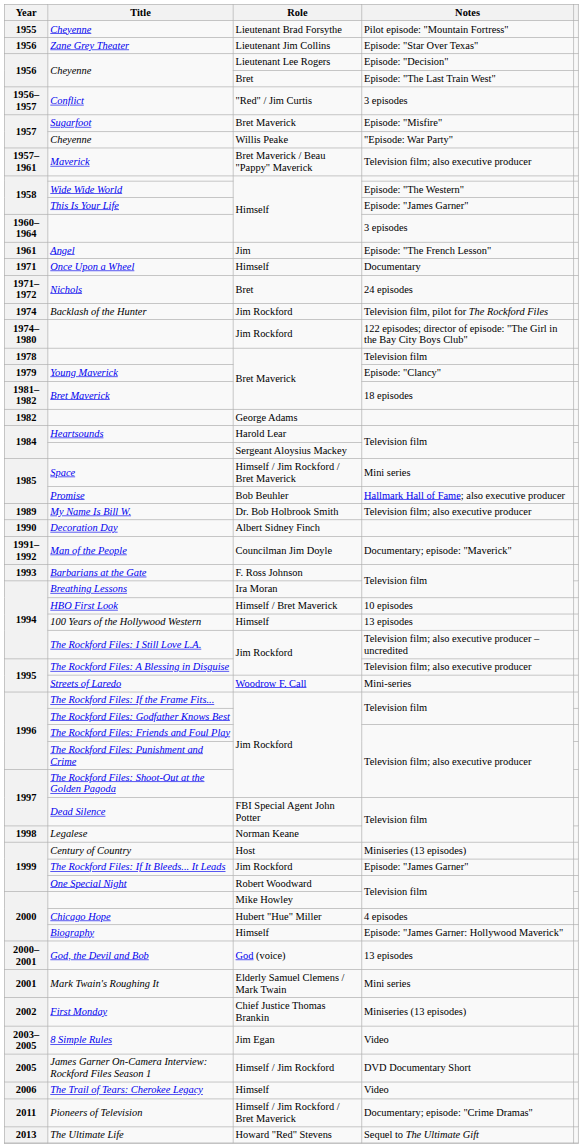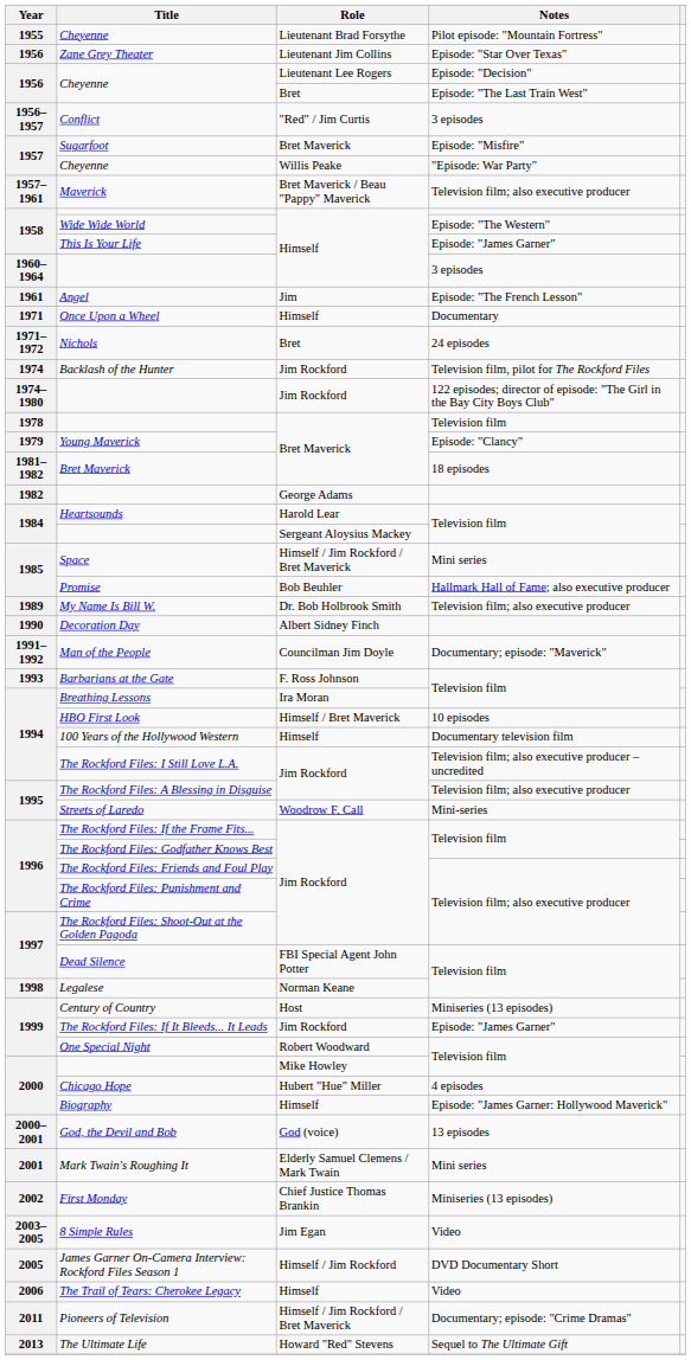 <table class="wikitable plainrowheaders sortable" style="margin-right: 0;">
 <tr>
 <th scope="col">Year</th>
 <th scope="col">Title</th>
 <th scope="col">Role</th>
 <th scope="col" class="unsortable">Notes</th>
 <th scope="col" class="unsortable"></th>
 </tr>
 <tr>
 <th scope="row">1955</th>
 <td><em><a href='#'>Cheyenne</a></em></td>
 <td>Lieutenant Brad Forsythe</td>
 <td>Pilot episode: "Mountain Fortress"</td>
 <td align="center"></td>
 </tr>
 <tr>
 <th scope="row">1956</th>
 <td><em><a href='#'>Zane Grey Theater</a></em></td>
 <td>Lieutenant Jim Collins</td>
 <td>Episode: "Star Over Texas"</td>
 <td align="center"></td>
 </tr>
 <tr>
 <th rowspan="2" scope="row">1956</th>
 <td rowspan="2"><em>Cheyenne</em></td>
 <td>Lieutenant Lee Rogers</td>
 <td>Episode: "Decision"</td>
 <td align="center"></td>
 </tr>
 <tr>
 <td>Bret</td>
 <td>Episode: "The Last Train West"</td>
 <td align="center"></td>
 </tr>
 <tr>
 <th scope="row">1956–1957</th>
 <td><em><a href='#'>Conflict</a></em></td>
 <td>"Red" / Jim Curtis</td>
 <td>3 episodes</td>
 <td align="center"></td>
 </tr>
 <tr>
 <th rowspan="2" scope="row">1957</th>
 <td><em><a href='#'>Sugarfoot</a></em></td>
 <td>Bret Maverick</td>
 <td>Episode: "Misfire"</td>
 <td align="center"></td>
 </tr>
 <tr>
 <td><em>Cheyenne</em></td>
 <td>Willis Peake</td>
 <td>"Episode: War Party"</td>
 <td align="center"></td>
 </tr>
 <tr>
 <th scope="row">1957–1961</th>
 <td><em><a href='#'>Maverick</a></em></td>
 <td>Bret Maverick / Beau "Pappy" Maverick</td>
 <td>Television film; also executive producer</td>
 <td align="center"></td>
 </tr>
 <tr>
 <th rowspan="3" scope="row">1958</th>
 <td></td>
 <td rowspan="4">Himself</td>
 <td></td>
 <td align="center"></td>
 </tr>
 <tr>
 <td><em><a href='#'>Wide Wide World</a></em></td>
 <td>Episode: "The Western"</td>
 <td align="center"></td>
 </tr>
 <tr>
 <td><em><a href='#'>This Is Your Life</a></em></td>
 <td>Episode: "James Garner"</td>
 <td align="center"></td>
 </tr>
 <tr>
 <th scope="row">1960–1964</th>
 <td></td>
 <td>3 episodes</td>
 <td align="center"></td>
 </tr>
 <tr>
 <th scope="row">1961</th>
 <td><em><a href='#'>Angel</a></em></td>
 <td>Jim</td>
 <td>Episode: "The French Lesson"</td>
 <td align="center"></td>
 </tr>
 <tr>
 <th scope="row">1971</th>
 <td><em><a href='#'>Once Upon a Wheel</a></em></td>
 <td>Himself</td>
 <td>Documentary</td>
 <td align="center"></td>
 </tr>
 <tr>
 <th scope="row">1971–1972</th>
 <td><em><a href='#'>Nichols</a></em></td>
 <td>Bret</td>
 <td>24 episodes</td>
 <td align="center"></td>
 </tr>
 <tr>
 <th scope="row">1974</th>
 <td><em>Backlash of the Hunter</em></td>
 <td>Jim Rockford</td>
 <td>Television film, pilot for <em>The Rockford Files</em></td>
 <td align="center"></td>
 </tr>
 <tr>
 <th scope="row">1974–1980</th>
 <td></td>
 <td>Jim Rockford</td>
 <td>122 episodes; director of episode: "The Girl in the Bay City Boys Club"</td>
 <td align="center"></td>
 </tr>
 <tr>
 <th scope="row">1978</th>
 <td></td>
 <td rowspan="3">Bret Maverick</td>
 <td>Television film</td>
 <td align="center"></td>
 </tr>
 <tr>
 <th scope="row">1979</th>
 <td><em><a href='#'>Young Maverick</a></em></td>
 <td>Episode: "Clancy"</td>
 <td align="center"></td>
 </tr>
 <tr>
 <th scope="row">1981–1982</th>
 <td><em><a href='#'>Bret Maverick</a></em></td>
 <td>18 episodes</td>
 <td align="center"></td>
 </tr>
 <tr>
 <th scope="row">1982</th>
 <td><em></em></td>
 <td>George Adams</td>
 <td></td>
 <td align="center"></td>
 </tr>
 <tr>
 <th rowspan="2" scope="row">1984</th>
 <td><em><a href='#'>Heartsounds</a></em></td>
 <td>Harold Lear</td>
 <td rowspan="2">Television film</td>
 <td align="center"></td>
 </tr>
 <tr>
 <td></td>
 <td>Sergeant Aloysius Mackey</td>
 <td align="center"></td>
 </tr>
 <tr>
 <th rowspan="2" scope="row">1985</th>
 <td><em><a href='#'>Space</a></em></td>
 <td>Himself / Jim Rockford / Bret Maverick</td>
 <td>Mini series</td>
 <td align="center"></td>
 </tr>
 <tr>
 <td><em><a href='#'>Promise</a></em></td>
 <td>Bob Beuhler</td>
 <td><a href='#'>Hallmark Hall of Fame</a>; also executive producer</td>
 <td align="center"></td>
 </tr>
 <tr>
 <th scope="row">1989</th>
 <td><em><a href='#'>My Name Is Bill W.</a></em></td>
 <td>Dr. Bob Holbrook Smith</td>
 <td>Television film; also executive producer</td>
 <td align="center"></td>
 </tr>
 <tr>
 <th scope="row">1990</th>
 <td><em><a href='#'>Decoration Day</a></em></td>
 <td>Albert Sidney Finch</td>
 <td></td>
 <td align="center"></td>
 </tr>
 <tr>
 <th scope="row">1991–1992</th>
 <td><em><a href='#'>Man of the People</a></em></td>
 <td>Councilman Jim Doyle</td>
 <td>Documentary; episode: "Maverick"</td>
 <td align="center"></td>
 </tr>
 <tr>
 <th scope="row">1993</th>
 <td><em><a href='#'>Barbarians at the Gate</a></em></td>
 <td>F. Ross Johnson</td>
 <td rowspan="2">Television film</td>
 <td align="center"></td>
 </tr>
 <tr>
 <th rowspan="4" scope="row">1994</th>
 <td><em><a href='#'>Breathing Lessons</a></em></td>
 <td>Ira Moran</td>
 <td align="center"></td>
 </tr>
 <tr>
 <td><em><a href='#'>HBO First Look</a></em></td>
 <td>Himself / Bret Maverick</td>
 <td>10 episodes</td>
 <td align="center"></td>
 </tr>
 <tr>
 <td><em>100 Years of the Hollywood Western</em></td>
 <td>Himself</td>
-<td>13 episodes</td>
+<td>Documentary television film</td>
 <td align="center"></td>
 </tr>
 <tr>
 <td><em><a href='#'>The Rockford Files: I Still Love L.A.</a></em></td>
 <td rowspan="2">Jim Rockford</td>
 <td>Television film; also executive producer – uncredited</td>
 <td align="center"></td>
 </tr>
 <tr>
 <th rowspan="2" scope="row">1995</th>
 <td><em><a href='#'>The Rockford Files: A Blessing in Disguise</a></em></td>
 <td>Television film; also executive producer</td>
 <td align="center"></td>
 </tr>
 <tr>
 <td><em><a href='#'>Streets of Laredo</a></em></td>
 <td><a href='#'>Woodrow F. Call</a></td>
 <td>Mini-series</td>
 <td align="center"></td>
 </tr>
 <tr>
 <th rowspan="4" scope="row">1996</th>
 <td><em><a href='#'>The Rockford Files: If the Frame Fits...</a></em></td>
 <td rowspan="5">Jim Rockford</td>
 <td rowspan="2">Television film</td>
 <td align="center"></td>
 </tr>
 <tr>
 <td><em><a href='#'>The Rockford Files: Godfather Knows Best</a></em></td>
 <td align="center"></td>
 </tr>
 <tr>
 <td><em><a href='#'>The Rockford Files: Friends and Foul Play</a></em></td>
 <td rowspan="3">Television film; also executive producer</td>
 <td align="center"></td>
 </tr>
 <tr>
 <td><em><a href='#'>The Rockford Files: Punishment and Crime</a></em></td>
 <td align="center"></td>
 </tr>
 <tr>
 <th rowspan="2" scope="row">1997</th>
 <td><em><a href='#'>The Rockford Files: Shoot-Out at the Golden Pagoda</a></em></td>
 <td align="center"></td>
 </tr>
 <tr>
 <td><em><a href='#'>Dead Silence</a></em></td>
 <td>FBI Special Agent John Potter</td>
 <td rowspan="2">Television film</td>
 <td align="center"></td>
 </tr>
 <tr>
 <th scope="row">1998</th>
 <td><em>Legalese</em></td>
 <td>Norman Keane</td>
 <td align="center"></td>
 </tr>
 <tr>
 <th rowspan="3" scope="row">1999</th>
 <td><em>Century of Country</em></td>
 <td>Host</td>
 <td>Miniseries (13 episodes)</td>
 <td align="center"></td>
 </tr>
 <tr>
 <td><em><a href='#'>The Rockford Files: If It Bleeds... It Leads</a></em></td>
 <td>Jim Rockford</td>
 <td>Episode: "James Garner"</td>
 <td align="center"></td>
 </tr>
 <tr>
 <td><em><a href='#'>One Special Night</a></em></td>
 <td>Robert Woodward</td>
 <td rowspan="2">Television film</td>
 <td align="center"></td>
 </tr>
 <tr>
 <th rowspan="3" scope="row">2000</th>
 <td></td>
 <td>Mike Howley</td>
 <td align="center"></td>
 </tr>
 <tr>
 <td><em><a href='#'>Chicago Hope</a></em></td>
 <td>Hubert "Hue" Miller</td>
 <td>4 episodes</td>
 <td align="center"></td>
 </tr>
 <tr>
 <td><em><a href='#'>Biography</a></em></td>
 <td>Himself</td>
 <td>Episode: "James Garner: Hollywood Maverick"</td>
 <td align="center"></td>
 </tr>
 <tr>
 <th scope="row">2000–2001</th>
 <td><em><a href='#'>God, the Devil and Bob</a></em></td>
 <td><a href='#'>God</a> (voice)</td>
 <td>13 episodes</td>
 <td align="center"></td>
 </tr>
 <tr>
 <th scope="row">2001</th>
 <td><em>Mark Twain's Roughing It</em></td>
 <td>Elderly Samuel Clemens / Mark Twain</td>
 <td>Mini series</td>
 <td align="center"></td>
 </tr>
 <tr>
 <th scope="row">2002</th>
 <td><em><a href='#'>First Monday</a></em></td>
 <td>Chief Justice Thomas Brankin</td>
 <td>Miniseries (13 episodes)</td>
 <td align="center"></td>
 </tr>
 <tr>
 <th scope="row">2003–2005</th>
 <td><em><a href='#'>8 Simple Rules</a> </em></td>
 <td>Jim Egan</td>
 <td>Video</td>
 <td align="center"></td>
 </tr>
 <tr>
 <th scope="row">2005</th>
 <td><em>James Garner On-Camera Interview: Rockford Files Season 1</em></td>
 <td>Himself / Jim Rockford</td>
 <td>DVD Documentary Short</td>
 <td align="center"></td>
 </tr>
 <tr>
 <th scope="row">2006</th>
 <td><em><a href='#'>The Trail of Tears: Cherokee Legacy</a></em></td>
 <td>Himself</td>
 <td>Video</td>
 <td align="center"></td>
 </tr>
 <tr>
 <th scope="row">2011</th>
 <td><em>Pioneers of Television</em></td>
 <td>Himself / Jim Rockford / Bret Maverick</td>
 <td>Documentary; episode: "Crime Dramas"</td>
 <td align="center"></td>
 </tr>
 <tr>
 <th scope="row">2013</th>
 <td><em>The Ultimate Life</em></td>
 <td>Howard "Red" Stevens</td>
 <td>Sequel to <em>The Ultimate Gift</em></td>
 <td align="center"></td>
 </tr>
 <tr>
 </tr>
 </table>
